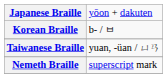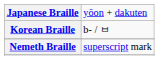 <table class="wikitable">
 <tr>
 <th align=left><a href='#'>Japanese Braille</a></th>
 <td><a href='#'>yōon</a> + <a href='#'>dakuten</a></td>
 </tr>
 <tr>
 <th align=left><a href='#'>Korean Braille</a></th>
 <td>b- / ㅂ </td>
 </tr>
 <tr>
-</tr>
-<tr>
-<th align=left><a href='#'>Taiwanese Braille</a></th>
-<td>yuan, -üan / ㄩㄢ</td>
 </tr>
 <tr>
 </tr>
 <tr>
 <th align=left><a href='#'>Nemeth Braille</a></th>
 <td><a href='#'>superscript</a> mark </td>
 </tr>
 <tr>
 </tr>
 <tr>
 </tr>
 <tr>
 </tr>
 </table>
